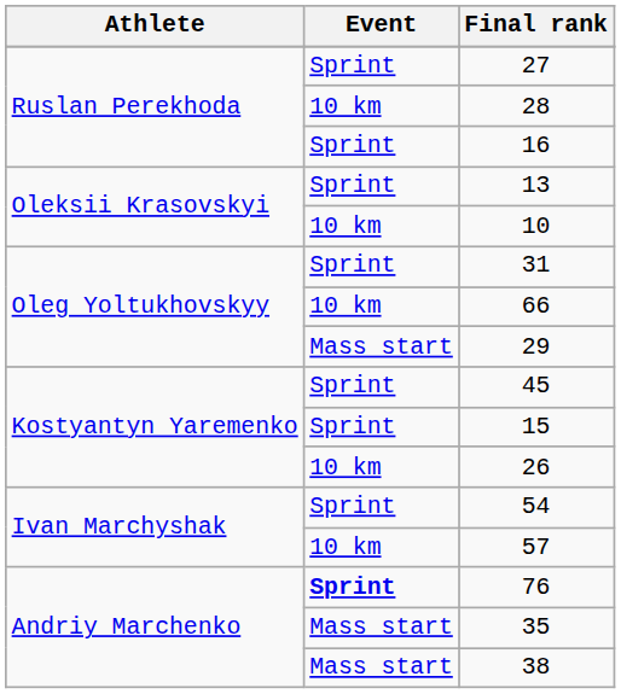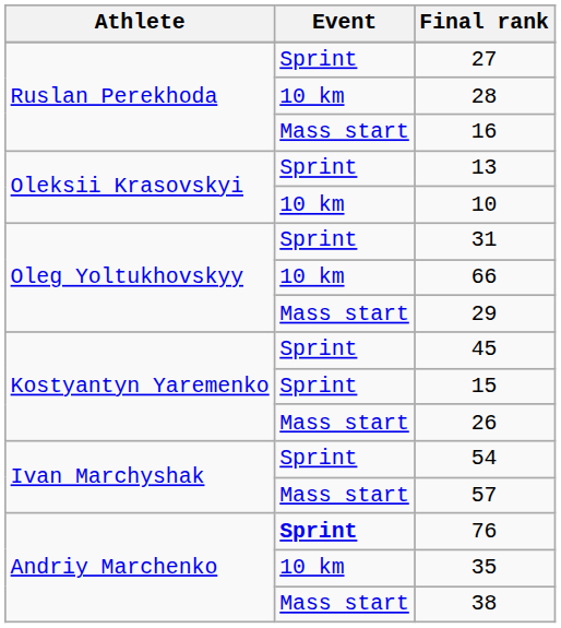 <table class="wikitable" style="font-size:90%">
 <tr>
 <th>Athlete</th>
 <th>Event</th>
 <th>Final rank</th>
 </tr>
 <tr style="font-size:95%">
 </tr>
 <tr align=center>
 <td align=left rowspan=3><a href='#'>Ruslan Perekhoda</a></td>
 <td align=left><a href='#'>Sprint</a></td>
 <td>27</td>
 </tr>
 <tr align=center>
 <td align=left><a href='#'>10 km</a></td>
 <td>28</td>
 </tr>
 <tr align=center>
-<td align=left><a href='#'>Sprint</a></td>
+<td align=left><a href='#'>Mass start</a></td>
 <td>16</td>
 </tr>
 <tr align=center>
 <td align=left rowspan=2><a href='#'>Oleksii Krasovskyi</a></td>
 <td align=left><a href='#'>Sprint</a></td>
 <td>13</td>
 </tr>
 <tr align=center>
 <td align=left><a href='#'>10 km</a></td>
 <td>10</td>
 </tr>
 <tr align=center>
 <td align=left rowspan=3><a href='#'>Oleg Yoltukhovskyy</a></td>
 <td align=left><a href='#'>Sprint</a></td>
 <td>31</td>
 </tr>
 <tr align=center>
 <td align=left><a href='#'>10 km</a></td>
 <td>66</td>
 </tr>
 <tr align=center>
 <td align=left><a href='#'>Mass start</a></td>
 <td>29</td>
 </tr>
 <tr align=center>
 <td align=left rowspan=3><a href='#'>Kostyantyn Yaremenko</a></td>
 <td align=left><a href='#'>Sprint</a></td>
 <td>45</td>
 </tr>
 <tr align=center>
 <td align=left><a href='#'>Sprint</a></td>
 <td>15</td>
 </tr>
 <tr align=center>
-<td align=left><a href='#'>10 km</a></td>
+<td align=left><a href='#'>Mass start</a></td>
 <td>26</td>
 </tr>
 <tr align=center>
 <td align=left rowspan=2><a href='#'>Ivan Marchyshak</a></td>
 <td align=left><a href='#'>Sprint</a></td>
 <td>54</td>
 </tr>
 <tr align=center>
-<td align=left><a href='#'>10 km</a></td>
+<td align=left><a href='#'>Mass start</a></td>
 <td>57</td>
 </tr>
 <tr align=center>
 <td align=left rowspan=3><a href='#'>Andriy Marchenko</a></td>
 <td align=left><strong><a href='#'>Sprint</a></strong></td>
 <td>76</td>
 </tr>
 <tr align=center>
-<td align=left><a href='#'>Mass start</a></td>
+<td align=left><a href='#'>10 km</a></td>
 <td>35</td>
 </tr>
 <tr align=center>
 <td align=left><a href='#'>Mass start</a></td>
 <td>38</td>
 </tr>
 </table>
